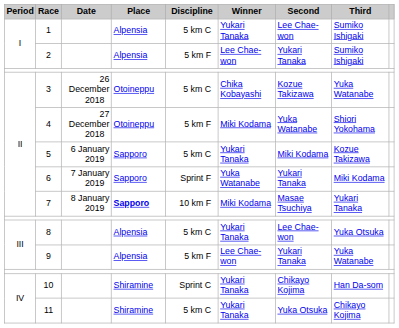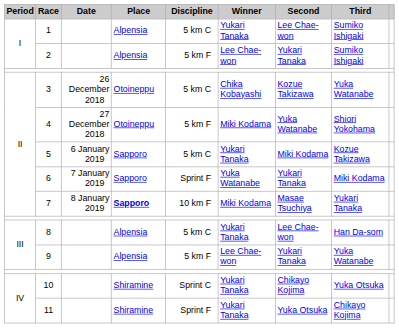 <table class="wikitable plainrowheaders" style="background:#fff; font-size:86%; line-height:16px; border:grey solid 1px; border-collapse:collapse;">
 <tr style="background:#ccc; text-align:center;">
 <th scope="col" style="background:#ccc; width=20 px;">Period</th>
 <th scope="col" style="background:#ccc; width=30 px;">Race</th>
 <th scope="col" style="background:#ccc; width:120px;">Date</th>
 <th scope="col" style="background:#ccc; width:160px;">Place</th>
 <th scope="col" style="background:#ccc; width:130px;">Discipline</th>
 <th scope="col" style="background:#ccc; width:185px;">Winner</th>
 <th scope="col" style="background:#ccc; width:185px;">Second</th>
 <th scope="col" style="background:#ccc; width:185px;">Third</th>
 <th scope="col" style="background:#ccc; width:10px;"></th>
 </tr>
 <tr>
 <td rowspan=2 align=center>I</td>
 <td align=center>1</td>
 <td align=right>  </td>
 <td> <a href='#'>Alpensia</a></td>
 <td align=right>5 km C  </td>
 <td> <a href='#'>Yukari Tanaka</a></td>
 <td> <a href='#'>Lee Chae-won</a></td>
 <td> <a href='#'>Sumiko Ishigaki</a></td>
 <td></td>
 </tr>
 <tr>
 <td align=center>2</td>
 <td align=right>  </td>
 <td> <a href='#'>Alpensia</a></td>
 <td align=right>5 km F  </td>
 <td> <a href='#'>Lee Chae-won</a></td>
 <td> <a href='#'>Yukari Tanaka</a></td>
 <td> <a href='#'>Sumiko Ishigaki</a></td>
 <td></td>
 </tr>
 <tr>
 <td colspan="9"></td>
 </tr>
 <tr>
 <td rowspan=5 align=center>II</td>
 <td align=center>3</td>
 <td align=right>26 December 2018  </td>
 <td> <a href='#'>Otoineppu</a></td>
 <td align=right>5 km C  </td>
 <td> <a href='#'>Chika Kobayashi</a></td>
 <td> <a href='#'>Kozue Takizawa</a></td>
 <td> <a href='#'>Yuka Watanabe</a></td>
 <td></td>
 </tr>
 <tr>
 <td align=center>4</td>
 <td align=right>27 December 2018  </td>
 <td> <a href='#'>Otoineppu</a></td>
 <td align=right>5 km F  </td>
 <td> <a href='#'>Miki Kodama</a></td>
 <td> <a href='#'>Yuka Watanabe</a></td>
 <td> <a href='#'>Shiori Yokohama</a></td>
 <td></td>
 </tr>
 <tr>
 <td align=center>5</td>
 <td align=right>6 January 2019  </td>
 <td> <a href='#'>Sapporo</a></td>
 <td align=right>5 km C  </td>
 <td> <a href='#'>Yukari Tanaka</a></td>
 <td> <a href='#'>Miki Kodama</a></td>
 <td> <a href='#'>Kozue Takizawa</a></td>
 <td></td>
 </tr>
 <tr>
 <td align=center>6</td>
 <td align=right>7 January 2019  </td>
 <td> <a href='#'>Sapporo</a></td>
 <td align=right>Sprint F  </td>
 <td> <a href='#'>Yuka Watanabe</a></td>
 <td> <a href='#'>Yukari Tanaka</a></td>
 <td> <a href='#'>Miki Kodama</a></td>
 <td></td>
 </tr>
 <tr>
 <td align=center>7</td>
 <td align=right>8 January 2019  </td>
 <td><strong> <a href='#'>Sapporo</a></strong></td>
 <td align=right>10 km F  </td>
 <td> <a href='#'>Miki Kodama</a></td>
 <td> <a href='#'>Masae Tsuchiya</a></td>
 <td> <a href='#'>Yukari Tanaka</a></td>
 <td></td>
 </tr>
 <tr>
 <td colspan="9"></td>
 </tr>
 <tr>
 <td rowspan=2 align=center>III</td>
 <td align=center>8</td>
 <td align=right>  </td>
 <td> <a href='#'>Alpensia</a></td>
 <td align=right>5 km C  </td>
 <td> <a href='#'>Yukari Tanaka</a></td>
 <td> <a href='#'>Lee Chae-won</a></td>
-<td> <a href='#'>Yuka Otsuka</a></td>
+<td> <a href='#'>Han Da-som</a></td>
 <td></td>
 </tr>
 <tr>
 <td align=center>9</td>
 <td align=right>  </td>
 <td> <a href='#'>Alpensia</a></td>
 <td align=right>5 km F  </td>
 <td> <a href='#'>Lee Chae-won</a></td>
 <td> <a href='#'>Yukari Tanaka</a></td>
 <td> <a href='#'>Yuka Watanabe</a></td>
 <td></td>
 </tr>
 <tr>
 <td colspan="9"></td>
 </tr>
 <tr>
 <td rowspan=2 align=center>IV</td>
 <td align=center>10</td>
 <td align=right>  </td>
 <td> <a href='#'>Shiramine</a></td>
 <td align=right>Sprint C  </td>
 <td> <a href='#'>Yukari Tanaka</a></td>
 <td> <a href='#'>Chikayo Kojima</a></td>
-<td> <a href='#'>Han Da-som</a></td>
+<td> <a href='#'>Yuka Otsuka</a></td>
 <td></td>
 </tr>
 <tr>
 <td align=center>11</td>
 <td align=right>  </td>
 <td> <a href='#'>Shiramine</a></td>
-<td align=right>5 km C  </td>
+<td align=right>Sprint F  </td>
 <td> <a href='#'>Yukari Tanaka</a></td>
 <td> <a href='#'>Yuka Otsuka</a></td>
 <td> <a href='#'>Chikayo Kojima</a></td>
 <td></td>
 </tr>
 </table>
